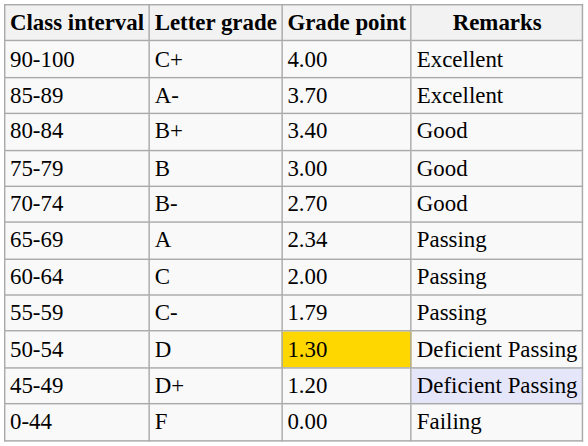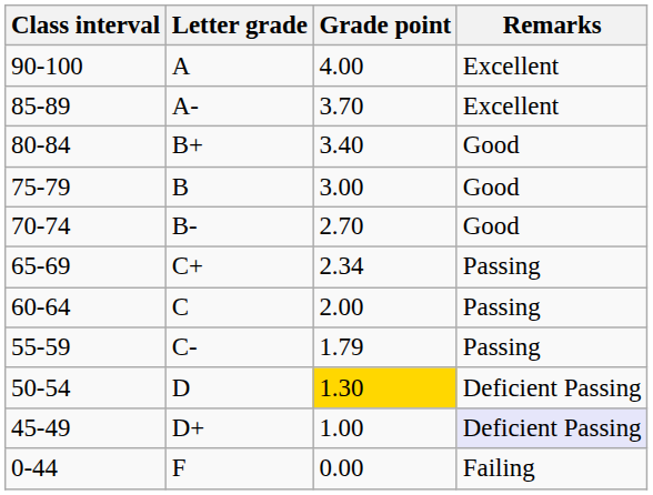 <table class="wikitable">
 <tr>
 <th>Class interval</th>
 <th>Letter grade</th>
 <th>Grade point</th>
 <th>Remarks</th>
 </tr>
 <tr>
 <td>90-100</td>
-<td>C+</td>
+<td>A</td>
 <td>4.00</td>
 <td>Excellent</td>
 </tr>
 <tr>
 <td>85-89</td>
 <td>A-</td>
 <td>3.70</td>
 <td>Excellent</td>
 </tr>
 <tr>
 <td>80-84</td>
 <td>B+</td>
 <td>3.40</td>
 <td>Good</td>
 </tr>
 <tr>
 <td>75-79</td>
 <td>B</td>
 <td>3.00</td>
 <td>Good</td>
 </tr>
 <tr>
 <td>70-74</td>
 <td>B-</td>
 <td>2.70</td>
 <td>Good</td>
 </tr>
 <tr>
 <td>65-69</td>
-<td>A</td>
+<td>C+</td>
 <td>2.34</td>
 <td>Passing</td>
 </tr>
 <tr>
 <td>60-64</td>
 <td>C</td>
 <td>2.00</td>
 <td>Passing</td>
 </tr>
 <tr>
 <td>55-59</td>
 <td>C-</td>
 <td>1.79</td>
 <td>Passing</td>
 </tr>
 <tr>
 <td>50-54</td>
 <td>D</td>
 <td style="background: gold;">1.30</td>
 <td>Deficient Passing</td>
 </tr>
 <tr>
 <td>45-49</td>
 <td>D+</td>
-<td>1.20</td>
+<td>1.00</td>
 <td style="background: lavender;">Deficient Passing</td>
 </tr>
 <tr>
 <td>0-44</td>
 <td>F</td>
 <td>0.00</td>
 <td>Failing</td>
 </tr>
 </table>
